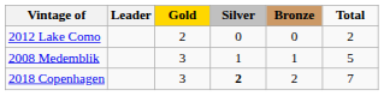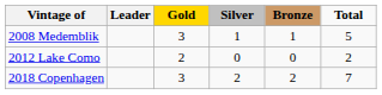 <table class="wikitable">
 <tr>
 <th>Vintage of</th>
 <th>Leader</th>
 <td style="background:gold; width:60px; text-align:center;"><strong>Gold</strong></td>
 <td style="background:silver; width:60px; text-align:center;"><strong>Silver</strong></td>
 <td style="background:#c96; width:60px; text-align:center;"><strong>Bronze</strong></td>
 <td style="width:60px; text-align:center;"><strong>Total</strong></td>
 </tr>
 <tr>
+<td><a href='#'>2008 Medemblik</a></td>
+<td></td>
+<td align=center>3</td>
+<td align=center>1</td>
+<td align=center>1</td>
+<td align=center>5</td>
+</tr>
+<tr>
 <td><a href='#'>2012 Lake Como</a></td>
 <td></td>
 <td align=center>2</td>
 <td align=center>0</td>
 <td align=center>0</td>
 <td align=center>2</td>
 </tr>
 <tr>
-<td><a href='#'>2008 Medemblik</a></td>
-<td></td>
-<td align=center>3</td>
-<td align=center>1</td>
-<td align=center>1</td>
-<td align=center>5</td>
-</tr>
-<tr>
 <td><a href='#'>2018 Copenhagen</a></td>
 <td></td>
 <td align=center>3</td>
-<td align=center><strong>2</strong></td>
+<td align=center>2</td>
 <td align=center>2</td>
 <td align=center>7</td>
 </tr>
 </table>
